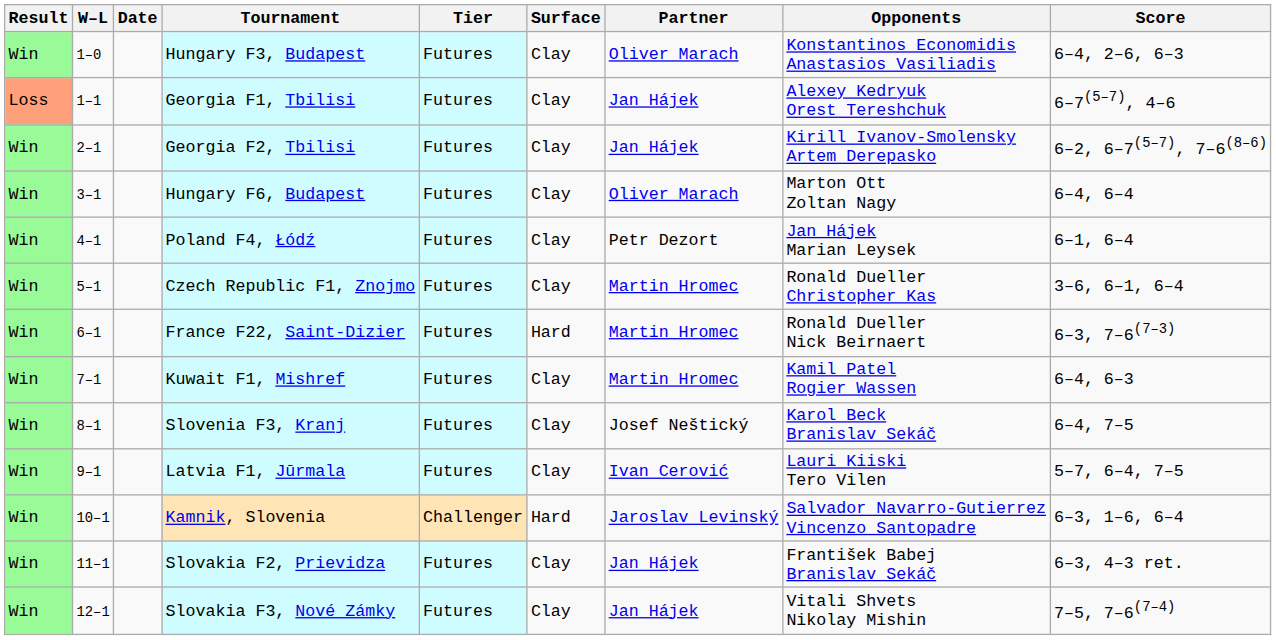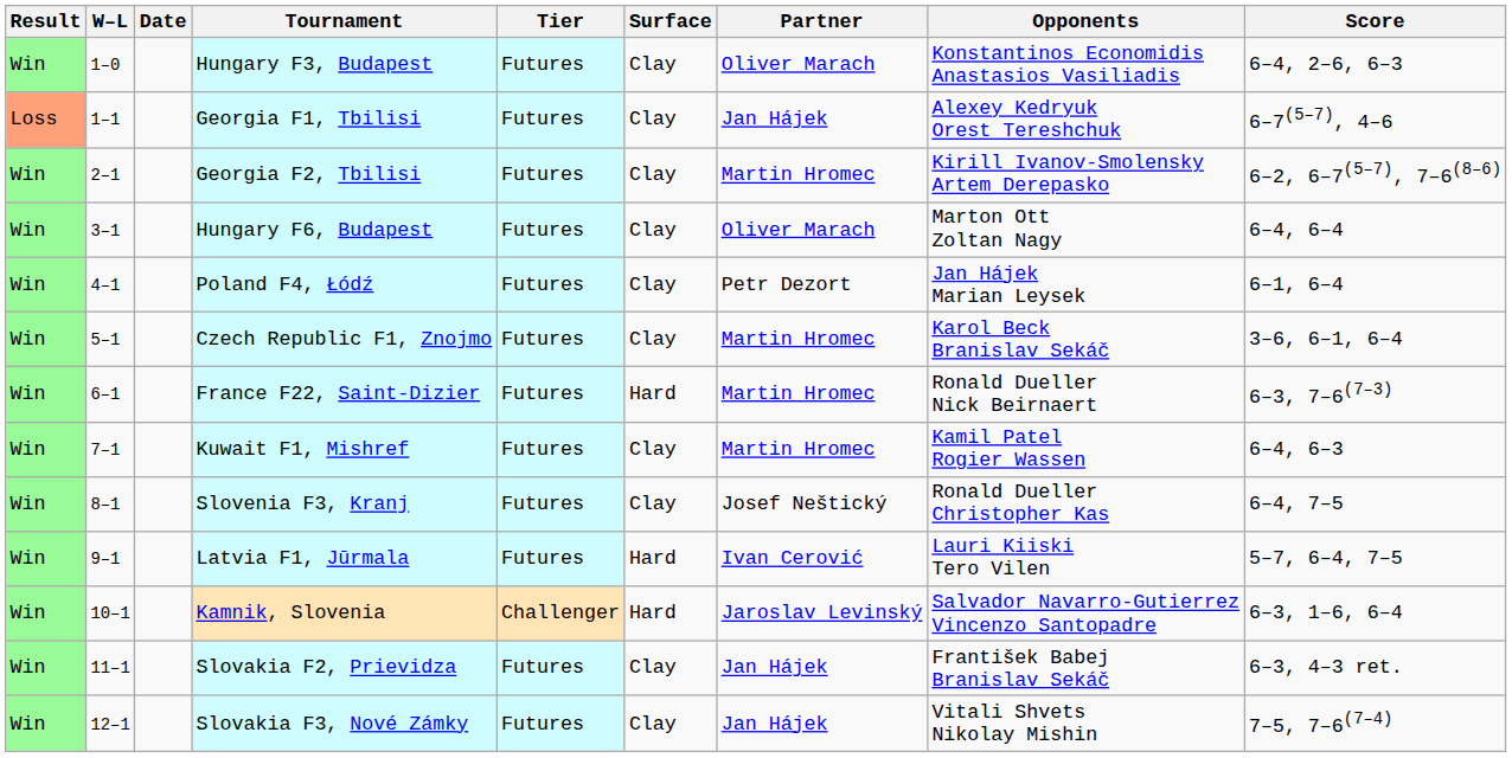 <table class="sortable wikitable">
 <tr>
 <th>Result</th>
 <th class=unsortable>W–L</th>
 <th>Date</th>
 <th>Tournament</th>
 <th>Tier</th>
 <th>Surface</th>
 <th>Partner</th>
 <th>Opponents</th>
 <th class=unsortable>Score</th>
 </tr>
 <tr>
 <td bgcolor=98FB98>Win</td>
 <td><small>1–0</small></td>
 <td></td>
 <td style=background:#cffcff>Hungary F3, <a href='#'>Budapest</a></td>
 <td style=background:#cffcff>Futures</td>
 <td>Clay</td>
 <td> <a href='#'>Oliver Marach</a></td>
 <td> <a href='#'>Konstantinos Economidis</a> <br> <a href='#'>Anastasios Vasiliadis</a></td>
 <td>6–4, 2–6, 6–3</td>
 </tr>
 <tr>
 <td bgcolor=FFA07A>Loss</td>
 <td><small>1–1</small></td>
 <td></td>
 <td style=background:#cffcff>Georgia F1, <a href='#'>Tbilisi</a></td>
 <td style=background:#cffcff>Futures</td>
 <td>Clay</td>
 <td> <a href='#'>Jan Hájek</a></td>
 <td> <a href='#'>Alexey Kedryuk</a> <br> <a href='#'>Orest Tereshchuk</a></td>
 <td>6–7<sup>(5–7)</sup>, 4–6</td>
 </tr>
 <tr>
 <td bgcolor=98FB98>Win</td>
 <td><small>2–1</small></td>
 <td></td>
 <td style=background:#cffcff>Georgia F2, <a href='#'>Tbilisi</a></td>
 <td style=background:#cffcff>Futures</td>
 <td>Clay</td>
-<td> <a href='#'>Jan Hájek</a></td>
+<td> <a href='#'>Martin Hromec</a></td>
 <td> <a href='#'>Kirill Ivanov-Smolensky</a> <br> <a href='#'>Artem Derepasko</a></td>
 <td>6–2, 6–7<sup>(5–7)</sup>, 7–6<sup>(8–6)</sup></td>
 </tr>
 <tr>
 <td bgcolor=98FB98>Win</td>
 <td><small>3–1</small></td>
 <td></td>
 <td style=background:#cffcff>Hungary F6, <a href='#'>Budapest</a></td>
 <td style=background:#cffcff>Futures</td>
 <td>Clay</td>
 <td> <a href='#'>Oliver Marach</a></td>
 <td> Marton Ott <br> Zoltan Nagy</td>
 <td>6–4, 6–4</td>
 </tr>
 <tr>
 <td bgcolor=98FB98>Win</td>
 <td><small>4–1</small></td>
 <td></td>
 <td style=background:#cffcff>Poland F4, <a href='#'>Łódź</a></td>
 <td style=background:#cffcff>Futures</td>
 <td>Clay</td>
 <td> Petr Dezort</td>
 <td> <a href='#'>Jan Hájek</a> <br> Marian Leysek</td>
 <td>6–1, 6–4</td>
 </tr>
 <tr>
 <td bgcolor=98FB98>Win</td>
 <td><small>5–1</small></td>
 <td></td>
 <td style=background:#cffcff>Czech Republic F1, <a href='#'>Znojmo</a></td>
 <td style=background:#cffcff>Futures</td>
 <td>Clay</td>
 <td> <a href='#'>Martin Hromec</a></td>
-<td> Ronald Dueller <br> <a href='#'>Christopher Kas</a></td>
+<td> <a href='#'>Karol Beck</a> <br> <a href='#'>Branislav Sekáč</a></td>
 <td>3–6, 6–1, 6–4</td>
 </tr>
 <tr>
 <td bgcolor=98FB98>Win</td>
 <td><small>6–1</small></td>
 <td></td>
 <td style=background:#cffcff>France F22, <a href='#'>Saint-Dizier</a></td>
 <td style=background:#cffcff>Futures</td>
 <td>Hard</td>
 <td> <a href='#'>Martin Hromec</a></td>
 <td> Ronald Dueller <br> Nick Beirnaert</td>
 <td>6–3, 7–6<sup>(7–3)</sup></td>
 </tr>
 <tr>
 <td bgcolor=98FB98>Win</td>
 <td><small>7–1</small></td>
 <td></td>
 <td style=background:#cffcff>Kuwait F1, <a href='#'>Mishref</a></td>
 <td style=background:#cffcff>Futures</td>
 <td>Clay</td>
 <td> <a href='#'>Martin Hromec</a></td>
 <td> <a href='#'>Kamil Patel</a> <br> <a href='#'>Rogier Wassen</a></td>
 <td>6–4, 6–3</td>
 </tr>
 <tr>
 <td bgcolor=98FB98>Win</td>
 <td><small>8–1</small></td>
 <td></td>
 <td style=background:#cffcff>Slovenia F3, <a href='#'>Kranj</a></td>
 <td style=background:#cffcff>Futures</td>
 <td>Clay</td>
 <td> Josef Neštický</td>
-<td> <a href='#'>Karol Beck</a> <br> <a href='#'>Branislav Sekáč</a></td>
+<td> Ronald Dueller <br> <a href='#'>Christopher Kas</a></td>
 <td>6–4, 7–5</td>
 </tr>
 <tr>
 <td bgcolor=98FB98>Win</td>
 <td><small>9–1</small></td>
 <td></td>
 <td style=background:#cffcff>Latvia F1, <a href='#'>Jūrmala</a></td>
 <td style=background:#cffcff>Futures</td>
-<td>Clay</td>
+<td>Hard</td>
 <td> <a href='#'>Ivan Cerović</a></td>
 <td> <a href='#'>Lauri Kiiski</a> <br> Tero Vilen</td>
 <td>5–7, 6–4, 7–5</td>
 </tr>
 <tr>
 <td bgcolor=98FB98>Win</td>
 <td><small>10–1</small></td>
 <td></td>
 <td style="background:moccasin;"><a href='#'>Kamnik</a>, Slovenia</td>
 <td style="background:moccasin;">Challenger</td>
 <td>Hard</td>
 <td> <a href='#'>Jaroslav Levinský</a></td>
 <td> <a href='#'>Salvador Navarro-Gutierrez</a> <br> <a href='#'>Vincenzo Santopadre</a></td>
 <td>6–3, 1–6, 6–4</td>
 </tr>
 <tr>
 <td bgcolor=98FB98>Win</td>
 <td><small>11–1</small></td>
 <td></td>
 <td style=background:#cffcff>Slovakia F2, <a href='#'>Prievidza</a></td>
 <td style=background:#cffcff>Futures</td>
 <td>Clay</td>
 <td> <a href='#'>Jan Hájek</a></td>
 <td> František Babej <br> <a href='#'>Branislav Sekáč</a></td>
 <td>6–3, 4–3 ret.</td>
 </tr>
 <tr>
 <td bgcolor=98FB98>Win</td>
 <td><small>12–1</small></td>
 <td></td>
 <td style=background:#cffcff>Slovakia F3, <a href='#'>Nové Zámky</a></td>
 <td style=background:#cffcff>Futures</td>
 <td>Clay</td>
 <td> <a href='#'>Jan Hájek</a></td>
 <td> Vitali Shvets <br> Nikolay Mishin</td>
 <td>7–5, 7–6<sup>(7–4)</sup></td>
 </tr>
 </table>
